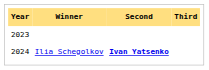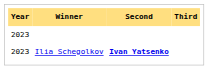 <table cellpadding="4" cellspacing="0"  style="border: 1px solid silver; color: black; margin: 0 0 0.5em 0; background-color: white; padding: 5px; text-align: left; font-size:85%; vertical-align: top; line-height:1.6em;">
 <tr>
 <th scope=col; align="center" bgcolor="FFDF80">Year</th>
 <th scope=col; align="center" bgcolor="FFDF80">Winner</th>
 <th scope=col; align="center" bgcolor="FFDF80">Second</th>
 <th scope=col; align="center" bgcolor="FFDF80">Third</th>
 </tr>
 <tr>
 <td>2023</td>
 <td></td>
 <td></td>
 <td></td>
 </tr>
 <tr>
-<td>2024</td>
+<td>2023</td>
 <td> <a href='#'>Ilia Schegolkov</a></td>
 <td><strong> <a href='#'>Ivan Yatsenko</a></strong></td>
 <td></td>
 </tr>
 </table>
